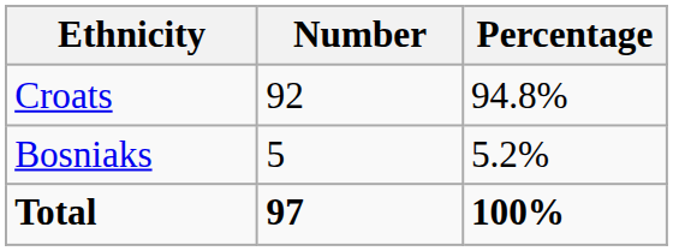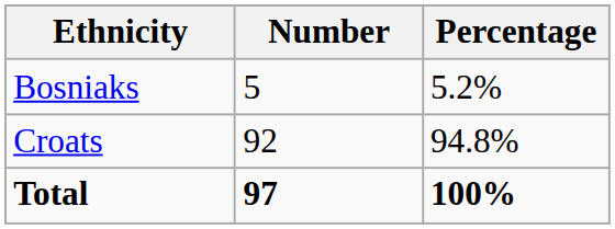 <table class="wikitable">
 <tr>
 <th width="100px">Ethnicity</th>
 <th width="80px">Number</th>
 <th width="80px">Percentage</th>
 </tr>
 <tr>
+<td><a href='#'>Bosniaks</a></td>
+<td>5</td>
+<td>5.2%</td>
+</tr>
+<tr>
 <td><a href='#'>Croats</a></td>
 <td>92</td>
 <td>94.8%</td>
-</tr>
-<tr>
-<td><a href='#'>Bosniaks</a></td>
-<td>5</td>
-<td>5.2%</td>
 </tr>
 <tr>
 <td><strong>Total</strong></td>
 <td><strong>97</strong></td>
 <td><strong>100%</strong></td>
 </tr>
 </table>
